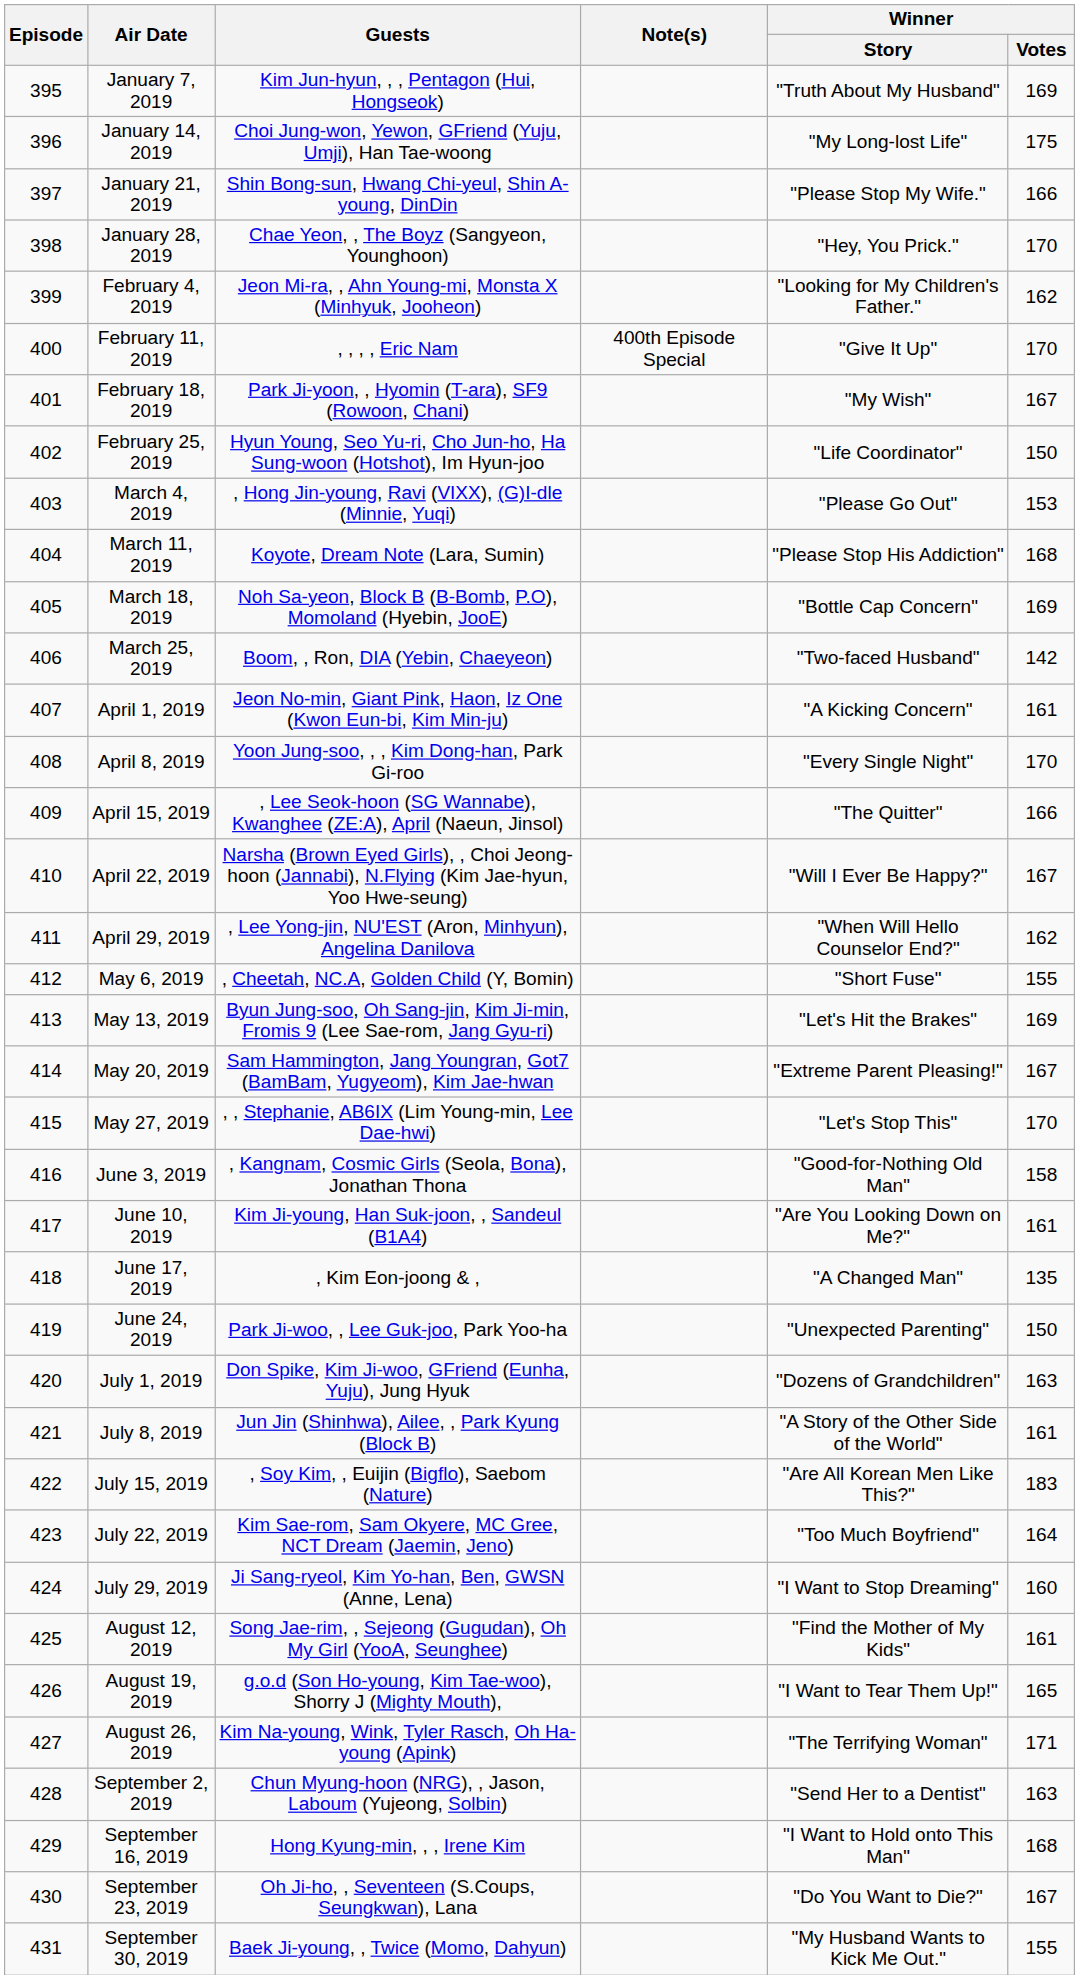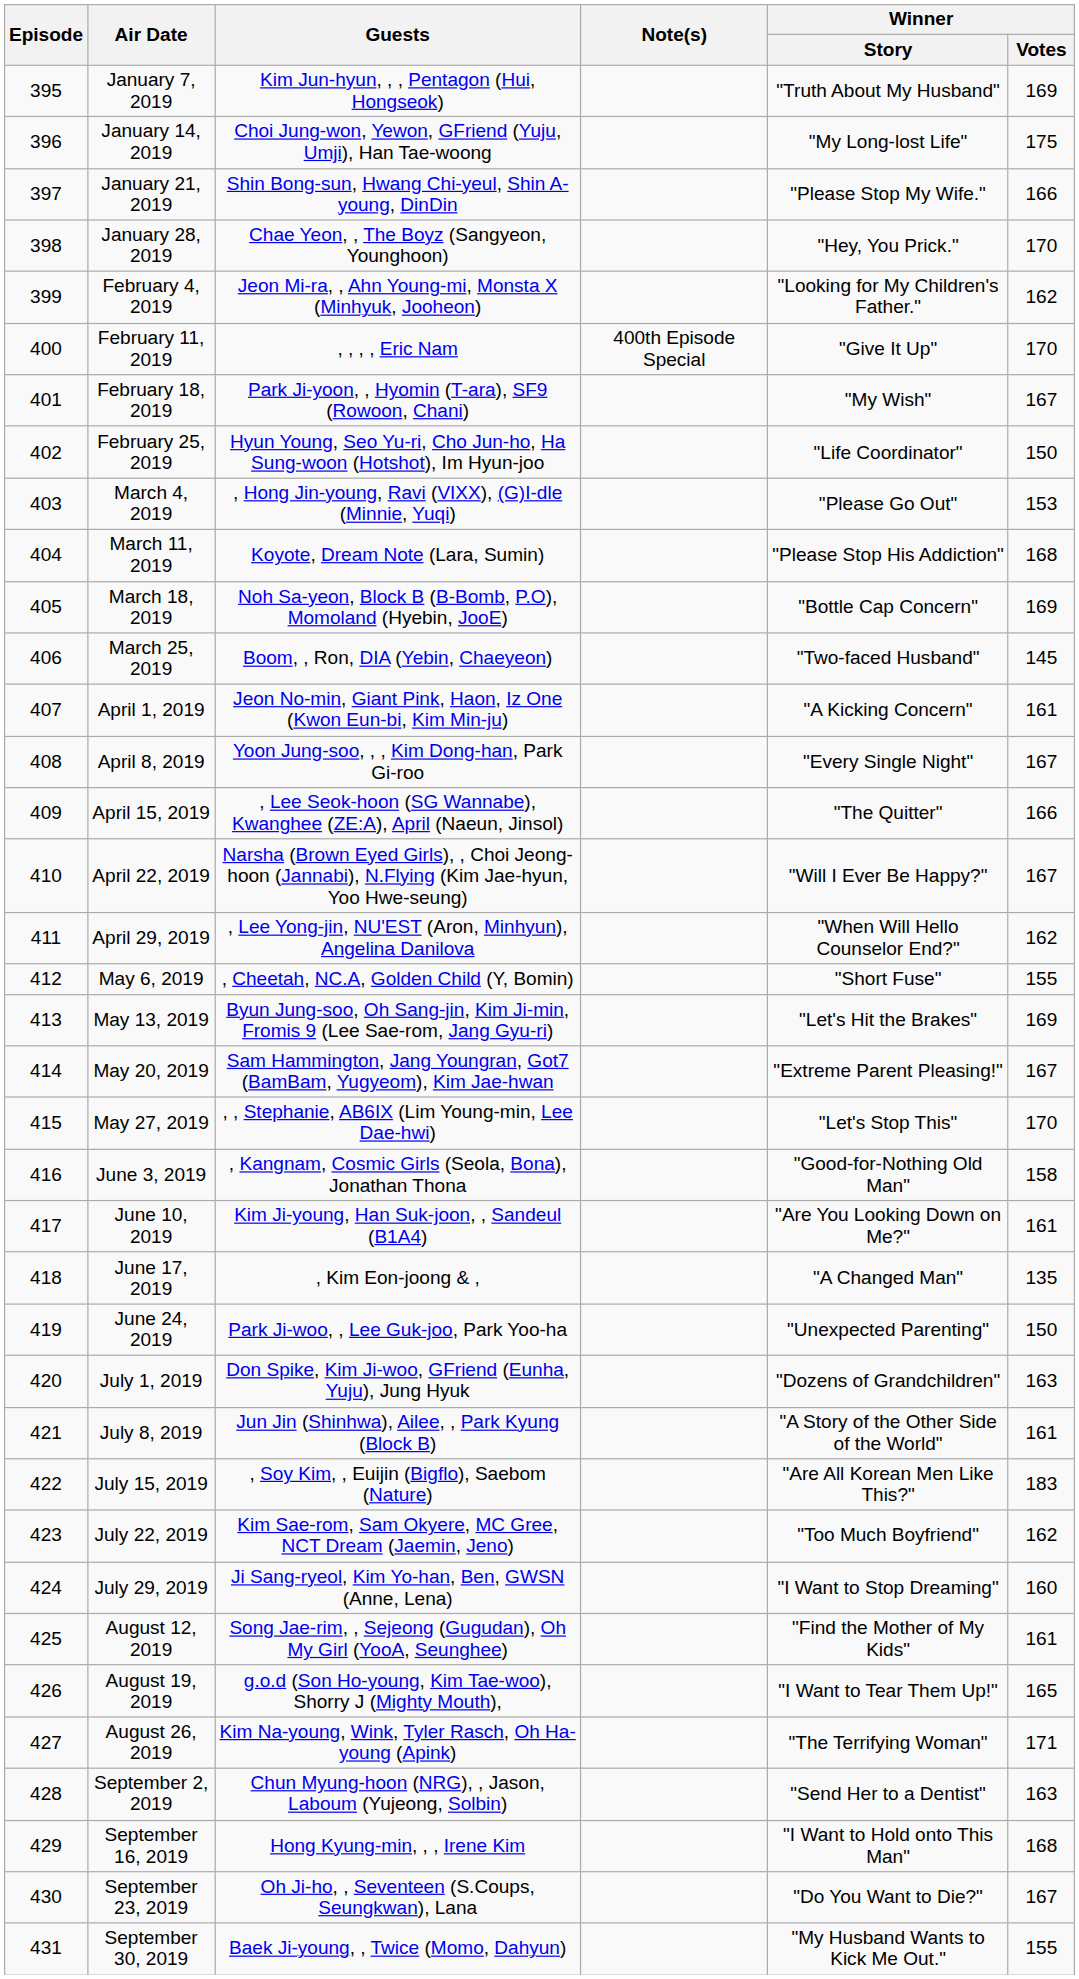 <table class="wikitable" style="text-align:center; width:900px;">
 <tr>
 <th rowspan=2>Episode</th>
 <th rowspan=2>Air Date</th>
 <th rowspan=2 width="300">Guests</th>
 <th rowspan=2 width="150">Note(s)</th>
 <th colspan="2" width="450">Winner</th>
 </tr>
 <tr>
 <th>Story</th>
 <th>Votes</th>
 </tr>
 <tr>
 <td>395</td>
 <td>January 7, 2019</td>
 <td><a href='#'>Kim Jun-hyun</a>, , , <a href='#'>Pentagon</a> (<a href='#'>Hui</a>, <a href='#'>Hongseok</a>)</td>
 <td></td>
 <td>"Truth About My Husband"</td>
 <td>169</td>
 </tr>
 <tr>
 <td>396</td>
 <td>January 14, 2019</td>
 <td><a href='#'>Choi Jung-won</a>, <a href='#'>Yewon</a>, <a href='#'>GFriend</a> (<a href='#'>Yuju</a>, <a href='#'>Umji</a>), Han Tae-woong</td>
 <td></td>
 <td>"My Long-lost Life"</td>
 <td>175</td>
 </tr>
 <tr>
 <td>397</td>
 <td>January 21, 2019</td>
 <td><a href='#'>Shin Bong-sun</a>, <a href='#'>Hwang Chi-yeul</a>, <a href='#'>Shin A-young</a>, <a href='#'>DinDin</a></td>
 <td></td>
 <td>"Please Stop My Wife."</td>
 <td>166</td>
 </tr>
 <tr>
 <td>398</td>
 <td>January 28, 2019</td>
 <td><a href='#'>Chae Yeon</a>, , <a href='#'>The Boyz</a> (Sangyeon, Younghoon)</td>
 <td></td>
 <td>"Hey, You Prick."</td>
 <td>170</td>
 </tr>
 <tr>
 <td>399</td>
 <td>February 4, 2019</td>
 <td><a href='#'>Jeon Mi-ra</a>, , <a href='#'>Ahn Young-mi</a>, <a href='#'>Monsta X</a> (<a href='#'>Minhyuk</a>, <a href='#'>Jooheon</a>)</td>
 <td></td>
 <td>"Looking for My Children's Father."</td>
 <td>162</td>
 </tr>
 <tr>
 <td>400</td>
 <td>February 11, 2019</td>
 <td>, , , , <a href='#'>Eric Nam</a></td>
 <td>400th Episode Special<br></td>
 <td>"Give It Up"</td>
 <td>170</td>
 </tr>
 <tr>
 <td>401</td>
 <td>February 18, 2019</td>
 <td><a href='#'>Park Ji-yoon</a>, , <a href='#'>Hyomin</a> (<a href='#'>T-ara</a>), <a href='#'>SF9</a> (<a href='#'>Rowoon</a>, <a href='#'>Chani</a>)</td>
 <td></td>
 <td>"My Wish"</td>
 <td>167</td>
 </tr>
 <tr>
 <td>402</td>
 <td>February 25, 2019</td>
 <td><a href='#'>Hyun Young</a>, <a href='#'>Seo Yu-ri</a>, <a href='#'>Cho Jun-ho</a>, <a href='#'>Ha Sung-woon</a> (<a href='#'>Hotshot</a>), Im Hyun-joo</td>
 <td></td>
 <td>"Life Coordinator"</td>
 <td>150</td>
 </tr>
 <tr>
 <td>403</td>
 <td>March 4, 2019</td>
 <td>, <a href='#'>Hong Jin-young</a>, <a href='#'>Ravi</a> (<a href='#'>VIXX</a>), <a href='#'>(G)I-dle</a> (<a href='#'>Minnie</a>, <a href='#'>Yuqi</a>)</td>
 <td></td>
 <td>"Please Go Out"</td>
 <td>153</td>
 </tr>
 <tr>
 <td>404</td>
 <td>March 11, 2019</td>
 <td><a href='#'>Koyote</a>, <a href='#'>Dream Note</a> (Lara, Sumin)</td>
 <td></td>
 <td>"Please Stop His Addiction"</td>
 <td>168</td>
 </tr>
 <tr>
 <td>405</td>
 <td>March 18, 2019</td>
 <td><a href='#'>Noh Sa-yeon</a>, <a href='#'>Block B</a> (<a href='#'>B-Bomb</a>, <a href='#'>P.O</a>), <a href='#'>Momoland</a> (Hyebin, <a href='#'>JooE</a>)</td>
 <td></td>
 <td>"Bottle Cap Concern"</td>
 <td>169</td>
 </tr>
 <tr>
 <td>406</td>
 <td>March 25, 2019</td>
 <td><a href='#'>Boom</a>, , Ron, <a href='#'>DIA</a> (<a href='#'>Yebin</a>, <a href='#'>Chaeyeon</a>)</td>
 <td></td>
 <td>"Two-faced Husband"</td>
-<td>142</td>
+<td>145</td>
 </tr>
 <tr>
 <td>407</td>
 <td>April 1, 2019</td>
 <td><a href='#'>Jeon No-min</a>, <a href='#'>Giant Pink</a>, <a href='#'>Haon</a>, <a href='#'>Iz One</a> (<a href='#'>Kwon Eun-bi</a>, <a href='#'>Kim Min-ju</a>)</td>
 <td></td>
 <td>"A Kicking Concern"</td>
 <td>161</td>
 </tr>
 <tr>
 <td>408</td>
 <td>April 8, 2019</td>
 <td><a href='#'>Yoon Jung-soo</a>, , , <a href='#'>Kim Dong-han</a>, Park Gi-roo</td>
 <td></td>
 <td>"Every Single Night"</td>
-<td>170</td>
+<td>167</td>
 </tr>
 <tr>
 <td>409</td>
 <td>April 15, 2019</td>
 <td>, <a href='#'>Lee Seok-hoon</a> (<a href='#'>SG Wannabe</a>), <a href='#'>Kwanghee</a> (<a href='#'>ZE:A</a>), <a href='#'>April</a> (Naeun, Jinsol)</td>
 <td></td>
 <td>"The Quitter"</td>
 <td>166</td>
 </tr>
 <tr>
 <td>410</td>
 <td>April 22, 2019</td>
 <td><a href='#'>Narsha</a> (<a href='#'>Brown Eyed Girls</a>), , Choi Jeong-hoon (<a href='#'>Jannabi</a>), <a href='#'>N.Flying</a> (Kim Jae-hyun, Yoo Hwe-seung)</td>
 <td></td>
 <td>"Will I Ever Be Happy?"</td>
 <td>167</td>
 </tr>
 <tr>
 <td>411</td>
 <td>April 29, 2019</td>
 <td>, <a href='#'>Lee Yong-jin</a>, <a href='#'>NU'EST</a> (Aron, <a href='#'>Minhyun</a>), <a href='#'>Angelina Danilova</a></td>
 <td></td>
 <td>"When Will Hello Counselor End?"</td>
 <td>162</td>
 </tr>
 <tr>
 <td>412</td>
 <td>May 6, 2019</td>
 <td>, <a href='#'>Cheetah</a>, <a href='#'>NC.A</a>, <a href='#'>Golden Child</a> (Y, Bomin)</td>
 <td></td>
 <td>"Short Fuse"</td>
 <td>155</td>
 </tr>
 <tr>
 <td>413</td>
 <td>May 13, 2019</td>
 <td><a href='#'>Byun Jung-soo</a>, <a href='#'>Oh Sang-jin</a>, <a href='#'>Kim Ji-min</a>, <a href='#'>Fromis 9</a> (Lee Sae-rom, <a href='#'>Jang Gyu-ri</a>)</td>
 <td></td>
 <td>"Let's Hit the Brakes"</td>
 <td>169</td>
 </tr>
 <tr>
 <td>414</td>
 <td>May 20, 2019</td>
 <td><a href='#'>Sam Hammington</a>, <a href='#'>Jang Youngran</a>, <a href='#'>Got7</a> (<a href='#'>BamBam</a>, <a href='#'>Yugyeom</a>), <a href='#'>Kim Jae-hwan</a></td>
 <td></td>
 <td>"Extreme Parent Pleasing!"</td>
 <td>167</td>
 </tr>
 <tr>
 <td>415</td>
 <td>May 27, 2019</td>
 <td>, , <a href='#'>Stephanie</a>, <a href='#'>AB6IX</a> (Lim Young-min, <a href='#'>Lee Dae-hwi</a>)</td>
 <td></td>
 <td>"Let's Stop This"</td>
 <td>170</td>
 </tr>
 <tr>
 <td>416</td>
 <td>June 3, 2019</td>
 <td>, <a href='#'>Kangnam</a>, <a href='#'>Cosmic Girls</a> (Seola, <a href='#'>Bona</a>), Jonathan Thona</td>
 <td></td>
 <td>"Good-for-Nothing Old Man"</td>
 <td>158</td>
 </tr>
 <tr>
 <td>417</td>
 <td>June 10, 2019</td>
 <td><a href='#'>Kim Ji-young</a>, <a href='#'>Han Suk-joon</a>, , <a href='#'>Sandeul</a> (<a href='#'>B1A4</a>)</td>
 <td></td>
 <td>"Are You Looking Down on Me?"</td>
 <td>161</td>
 </tr>
 <tr>
 <td>418</td>
 <td>June 17, 2019</td>
 <td>, Kim Eon-joong & , </td>
 <td></td>
 <td>"A Changed Man"</td>
 <td>135</td>
 </tr>
 <tr>
 <td>419</td>
 <td>June 24, 2019</td>
 <td><a href='#'>Park Ji-woo</a>, , <a href='#'>Lee Guk-joo</a>, Park Yoo-ha</td>
 <td></td>
 <td>"Unexpected Parenting"</td>
 <td>150</td>
 </tr>
 <tr>
 <td>420</td>
 <td>July 1, 2019</td>
 <td><a href='#'>Don Spike</a>, <a href='#'>Kim Ji-woo</a>, <a href='#'>GFriend</a> (<a href='#'>Eunha</a>, <a href='#'>Yuju</a>), Jung Hyuk</td>
 <td></td>
 <td>"Dozens of Grandchildren"</td>
 <td>163</td>
 </tr>
 <tr>
 <td>421</td>
 <td>July 8, 2019</td>
 <td><a href='#'>Jun Jin</a> (<a href='#'>Shinhwa</a>), <a href='#'>Ailee</a>, , <a href='#'>Park Kyung</a> (<a href='#'>Block B</a>)</td>
 <td></td>
 <td>"A Story of the Other Side of the World"</td>
 <td>161</td>
 </tr>
 <tr>
 <td>422</td>
 <td>July 15, 2019</td>
 <td>, <a href='#'>Soy Kim</a>, , Euijin (<a href='#'>Bigflo</a>), Saebom (<a href='#'>Nature</a>)</td>
 <td></td>
 <td>"Are All Korean Men Like This?"</td>
 <td>183</td>
 </tr>
 <tr>
 <td>423</td>
 <td>July 22, 2019</td>
 <td><a href='#'>Kim Sae-rom</a>, <a href='#'>Sam Okyere</a>, <a href='#'>MC Gree</a>, <a href='#'>NCT Dream</a> (<a href='#'>Jaemin</a>, <a href='#'>Jeno</a>)</td>
 <td></td>
 <td>"Too Much Boyfriend"</td>
-<td>164</td>
+<td>162</td>
 </tr>
 <tr>
 <td>424</td>
 <td>July 29, 2019</td>
 <td><a href='#'>Ji Sang-ryeol</a>, <a href='#'>Kim Yo-han</a>, <a href='#'>Ben</a>, <a href='#'>GWSN</a> (Anne, Lena)</td>
 <td></td>
 <td>"I Want to Stop Dreaming"</td>
 <td>160</td>
 </tr>
 <tr>
 <td>425</td>
 <td>August 12, 2019</td>
 <td><a href='#'>Song Jae-rim</a>, , <a href='#'>Sejeong</a> (<a href='#'>Gugudan</a>), <a href='#'>Oh My Girl</a> (<a href='#'>YooA</a>, <a href='#'>Seunghee</a>)</td>
 <td></td>
 <td>"Find the Mother of My Kids"</td>
 <td>161</td>
 </tr>
 <tr>
 <td>426</td>
 <td>August 19, 2019</td>
 <td><a href='#'>g.o.d</a> (<a href='#'>Son Ho-young</a>, <a href='#'>Kim Tae-woo</a>), Shorry J (<a href='#'>Mighty Mouth</a>), </td>
 <td></td>
 <td>"I Want to Tear Them Up!"</td>
 <td>165</td>
 </tr>
 <tr>
 <td>427</td>
 <td>August 26, 2019</td>
 <td><a href='#'>Kim Na-young</a>, <a href='#'>Wink</a>, <a href='#'>Tyler Rasch</a>, <a href='#'>Oh Ha-young</a> (<a href='#'>Apink</a>)</td>
 <td></td>
 <td>"The Terrifying Woman"</td>
 <td>171</td>
 </tr>
 <tr>
 <td>428</td>
 <td>September 2, 2019</td>
 <td><a href='#'>Chun Myung-hoon</a> (<a href='#'>NRG</a>), , Jason, <a href='#'>Laboum</a> (Yujeong, <a href='#'>Solbin</a>)</td>
 <td></td>
 <td>"Send Her to a Dentist"</td>
 <td>163</td>
 </tr>
 <tr>
 <td>429</td>
 <td>September 16, 2019</td>
 <td><a href='#'>Hong Kyung-min</a>, , , <a href='#'>Irene Kim</a></td>
 <td></td>
 <td>"I Want to Hold onto This Man"</td>
 <td>168</td>
 </tr>
 <tr>
 <td>430</td>
 <td>September 23, 2019</td>
 <td><a href='#'>Oh Ji-ho</a>, , <a href='#'>Seventeen</a> (S.Coups, <a href='#'>Seungkwan</a>), Lana</td>
 <td></td>
 <td>"Do You Want to Die?"</td>
 <td>167</td>
 </tr>
 <tr>
 <td>431</td>
 <td>September 30, 2019</td>
 <td><a href='#'>Baek Ji-young</a>, , <a href='#'>Twice</a> (<a href='#'>Momo</a>, <a href='#'>Dahyun</a>)</td>
 <td></td>
 <td>"My Husband Wants to Kick Me Out."</td>
 <td>155</td>
 </tr>
 </table>
